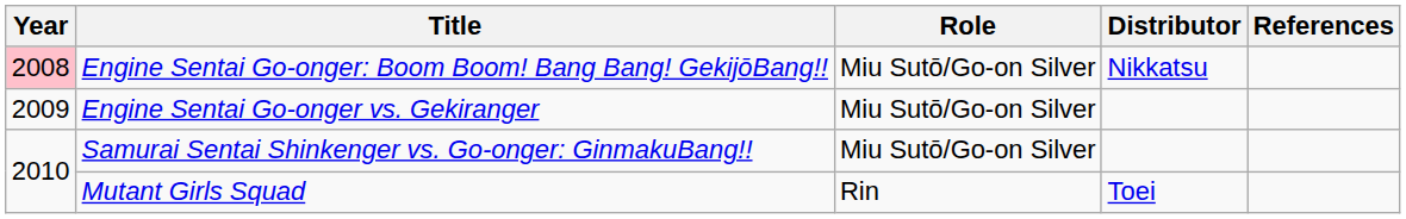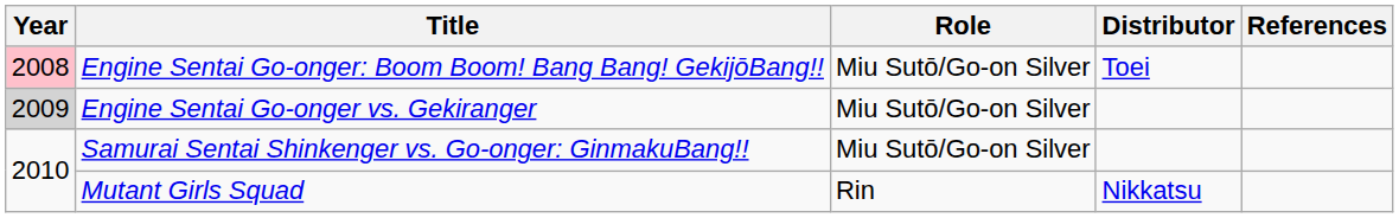 <table class="wikitable">
 <tr>
 <th>Year</th>
 <th>Title</th>
 <th>Role</th>
 <th>Distributor</th>
 <th>References</th>
 </tr>
 <tr>
 <td style="background: pink;">2008</td>
 <td><em><a href='#'>Engine Sentai Go-onger: Boom Boom! Bang Bang! GekijōBang!!</a></em></td>
 <td>Miu Sutō/Go-on Silver</td>
-<td><a href='#'>Nikkatsu</a></td>
+<td><a href='#'>Toei</a></td>
 <td></td>
 </tr>
 <tr>
-<td>2009</td>
+<td style="background: lightgrey;">2009</td>
 <td><em><a href='#'>Engine Sentai Go-onger vs. Gekiranger</a></em></td>
 <td>Miu Sutō/Go-on Silver</td>
 <td></td>
 <td></td>
 </tr>
 <tr>
 <td rowspan="2">2010</td>
 <td><em><a href='#'>Samurai Sentai Shinkenger vs. Go-onger: GinmakuBang!!</a></em></td>
 <td>Miu Sutō/Go-on Silver</td>
 <td></td>
 <td></td>
 </tr>
 <tr>
 <td><em><a href='#'>Mutant Girls Squad</a></em></td>
 <td>Rin</td>
-<td><a href='#'>Toei</a></td>
+<td><a href='#'>Nikkatsu</a></td>
 <td></td>
 </tr>
 </table>
